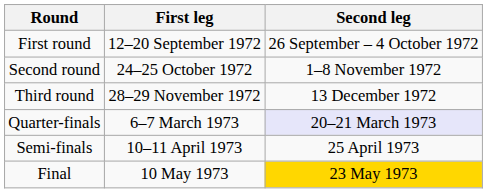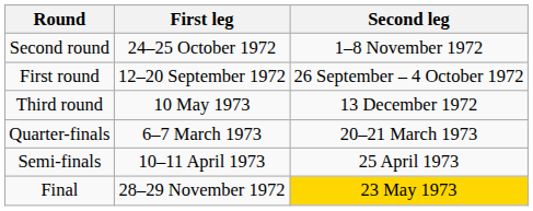 <table class="wikitable" style="text-align:center">
 <tr>
 <th>Round</th>
 <th>First leg</th>
 <th>Second leg</th>
 </tr>
 <tr>
+<td>Second round</td>
+<td>24–25 October 1972</td>
+<td>1–8 November 1972</td>
+</tr>
+<tr>
 <td>First round</td>
 <td>12–20 September 1972</td>
 <td>26 September – 4 October 1972</td>
 </tr>
 <tr>
-<td>Second round</td>
-<td>24–25 October 1972</td>
-<td>1–8 November 1972</td>
-</tr>
-<tr>
 <td>Third round</td>
-<td>28–29 November 1972</td>
+<td>10 May 1973</td>
 <td>13 December 1972</td>
 </tr>
 <tr>
 <td>Quarter-finals</td>
 <td>6–7 March 1973</td>
-<td style="background: lavender;">20–21 March 1973</td>
+<td>20–21 March 1973</td>
 </tr>
 <tr>
 <td>Semi-finals</td>
 <td>10–11 April 1973</td>
 <td>25 April 1973</td>
 </tr>
 <tr>
 <td>Final</td>
-<td>10 May 1973</td>
+<td>28–29 November 1972</td>
 <td style="background: gold;">23 May 1973</td>
 </tr>
 </table>
